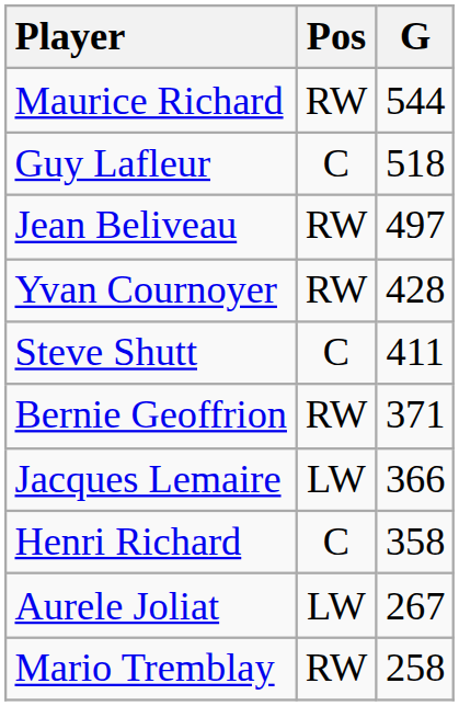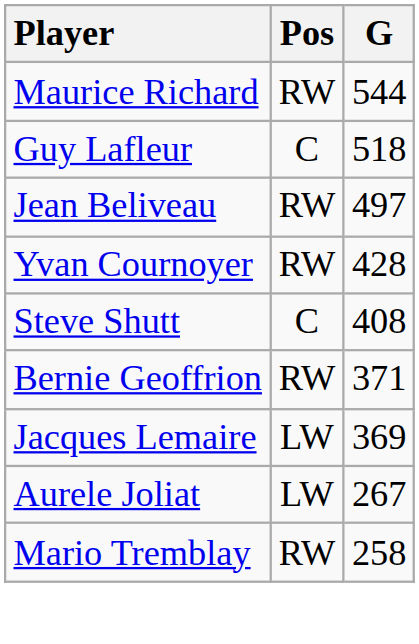 <table class="wikitable" style="text-align:center;">
 <tr>
 <th style="text-align:left;">Player</th>
 <th>Pos</th>
 <th>G</th>
 </tr>
 <tr>
 <td style="text-align:left;"><a href='#'>Maurice Richard</a></td>
 <td>RW</td>
 <td>544</td>
 </tr>
 <tr>
 <td style="text-align:left;"><a href='#'>Guy Lafleur</a></td>
 <td>C</td>
 <td>518</td>
 </tr>
 <tr>
 <td style="text-align:left;"><a href='#'>Jean Beliveau</a></td>
 <td>RW</td>
 <td>497</td>
 </tr>
 <tr>
 <td style="text-align:left;"><a href='#'>Yvan Cournoyer</a></td>
 <td>RW</td>
 <td>428</td>
 </tr>
 <tr>
 <td style="text-align:left;"><a href='#'>Steve Shutt</a></td>
 <td>C</td>
-<td>411</td>
+<td>408</td>
 </tr>
 <tr>
 <td style="text-align:left;"><a href='#'>Bernie Geoffrion</a></td>
 <td>RW</td>
 <td>371</td>
 </tr>
 <tr>
 <td style="text-align:left;"><a href='#'>Jacques Lemaire</a></td>
 <td>LW</td>
-<td>366</td>
-</tr>
-<tr>
-<td style="text-align:left;"><a href='#'>Henri Richard</a></td>
-<td>C</td>
-<td>358</td>
+<td>369</td>
 </tr>
 <tr>
 <td style="text-align:left;"><a href='#'>Aurele Joliat</a></td>
 <td>LW</td>
 <td>267</td>
 </tr>
 <tr>
 <td style="text-align:left;"><a href='#'>Mario Tremblay</a></td>
 <td>RW</td>
 <td>258</td>
 </tr>
 </table>
